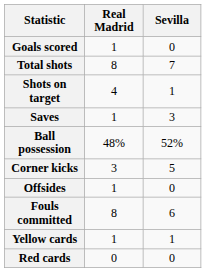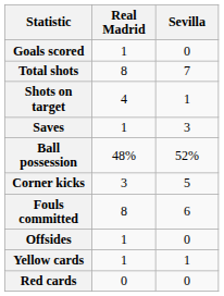 <table class="wikitable plainrowheaders" style="text-align:center">
 <tr>
 <th scope="col" style="width:100px">Statistic</th>
 <th scope="col" style="width:70px">Real Madrid</th>
 <th scope="col" style="width:70px">Sevilla</th>
 </tr>
 <tr>
 <th scope=row>Goals scored</th>
 <td>1</td>
 <td>0</td>
 </tr>
 <tr>
 <th scope=row>Total shots</th>
 <td>8</td>
 <td>7</td>
 </tr>
 <tr>
 <th scope=row>Shots on target</th>
 <td>4</td>
 <td>1</td>
 </tr>
 <tr>
 <th scope=row>Saves</th>
 <td>1</td>
 <td>3</td>
 </tr>
 <tr>
 <th scope=row>Ball possession</th>
 <td>48%</td>
 <td>52%</td>
 </tr>
 <tr>
 <th scope=row>Corner kicks</th>
 <td>3</td>
 <td>5</td>
 </tr>
 <tr>
+<th scope=row>Fouls committed</th>
+<td>8</td>
+<td>6</td>
+</tr>
+<tr>
 <th scope=row>Offsides</th>
 <td>1</td>
 <td>0</td>
-</tr>
-<tr>
-<th scope=row>Fouls committed</th>
-<td>8</td>
-<td>6</td>
 </tr>
 <tr>
 <th scope=row>Yellow cards</th>
 <td>1</td>
 <td>1</td>
 </tr>
 <tr>
 <th scope=row>Red cards</th>
 <td>0</td>
 <td>0</td>
 </tr>
 </table>
